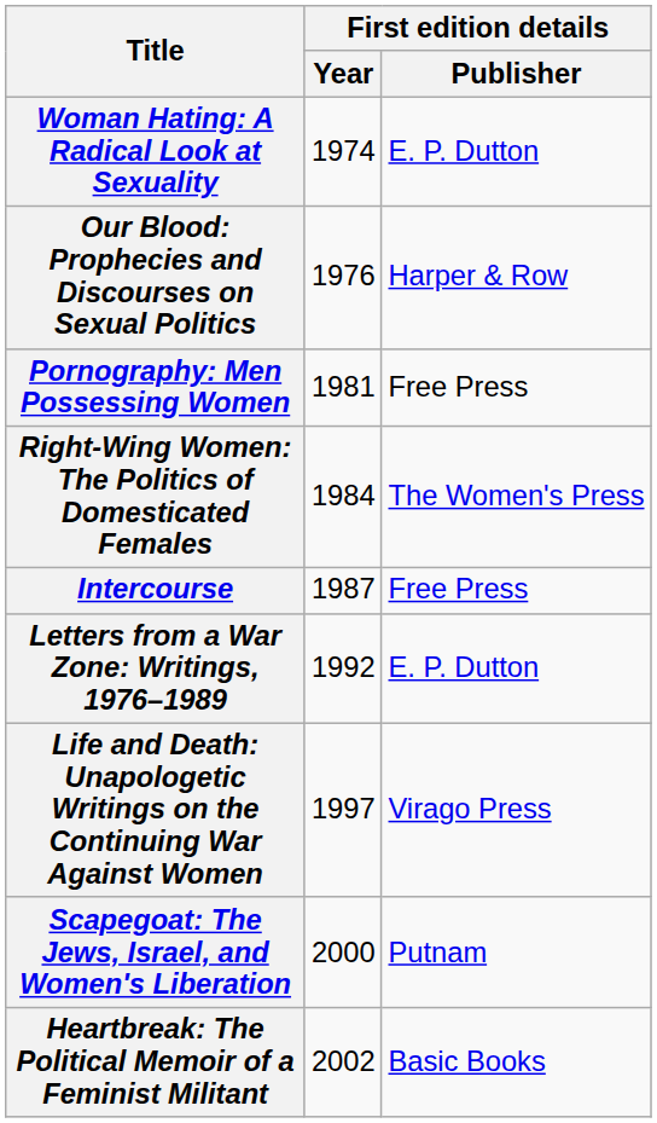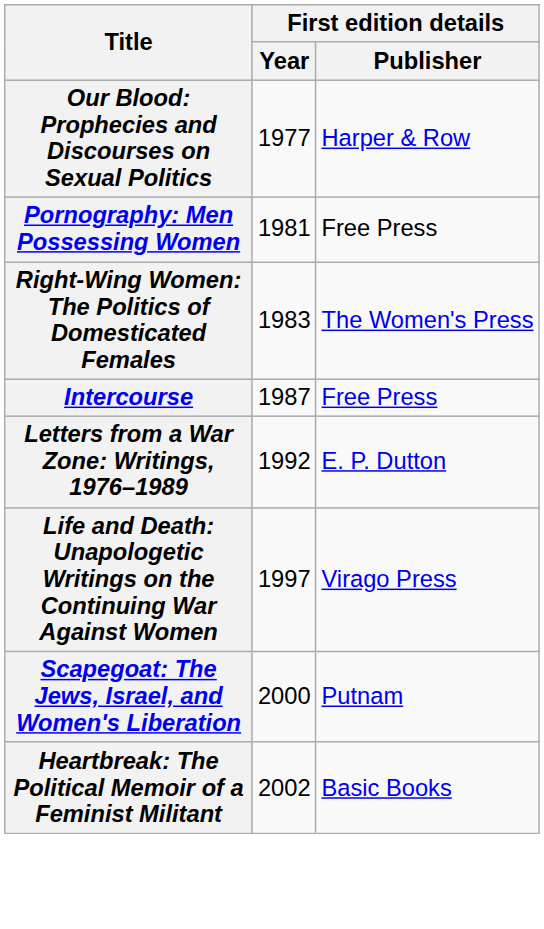 <table class="wikitable plainrowheaders">
 <tr>
 <th scope="col" rowspan="2" style="width:10em">Title</th>
 <th scope="col" colspan="2">First edition details</th>
 </tr>
 <tr>
 <th scope="col">Year</th>
 <th scope="col">Publisher</th>
 </tr>
 <tr>
-<th scope="row"><em><a href='#'>Woman Hating: A Radical Look at Sexuality</a></em></th>
-<td>1974</td>
-<td><a href='#'>E. P. Dutton</a></td>
-</tr>
-<tr>
 <th scope="row"><em>Our Blood: Prophecies and Discourses on Sexual Politics</em></th>
-<td>1976</td>
+<td>1977</td>
 <td><a href='#'>Harper & Row</a></td>
 </tr>
 <tr>
 <th scope="row"><em><a href='#'>Pornography: Men Possessing Women</a></em></th>
 <td>1981</td>
 <td>Free Press</td>
 </tr>
 <tr>
 <th scope="row"><em>Right-Wing Women: The Politics of Domesticated Females</em></th>
-<td>1984</td>
+<td>1983</td>
 <td><a href='#'>The Women's Press</a></td>
 </tr>
 <tr>
 <th scope="row"><em><a href='#'>Intercourse</a></em></th>
 <td>1987</td>
 <td><a href='#'>Free Press</a></td>
 </tr>
 <tr>
 <th scope="row"><em>Letters from a War Zone: Writings, 1976–1989</em></th>
 <td>1992</td>
 <td><a href='#'>E. P. Dutton</a></td>
 </tr>
 <tr>
 <th scope="row"><em>Life and Death: Unapologetic Writings on the Continuing War Against Women</em></th>
 <td>1997</td>
 <td><a href='#'>Virago Press</a></td>
 </tr>
 <tr>
 <th scope="row"><em><a href='#'>Scapegoat: The Jews, Israel, and Women's Liberation</a></em></th>
 <td>2000</td>
 <td><a href='#'>Putnam</a></td>
 </tr>
 <tr>
 <th scope="row"><em>Heartbreak: The Political Memoir of a Feminist Militant</em></th>
 <td>2002</td>
 <td><a href='#'>Basic Books</a></td>
 </tr>
 </table>
